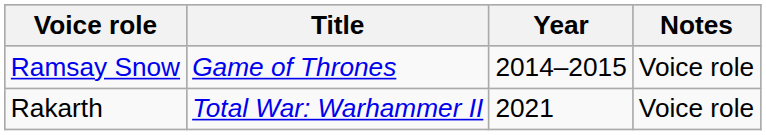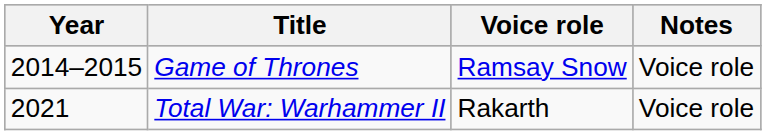 <table class="wikitable sortable">
 <tr>
+<th>Year</th>
+<th>Title</th>
 <th>Voice role</th>
-<th>Title</th>
-<th>Year</th>
 <th class="unsortable">Notes</th>
 </tr>
 <tr>
+<td>2014–2015</td>
+<td><em><a href='#'>Game of Thrones</a></em></td>
 <td><a href='#'>Ramsay Snow</a></td>
-<td><em><a href='#'>Game of Thrones</a></em></td>
-<td>2014–2015</td>
 <td>Voice role</td>
 </tr>
 <tr>
+<td>2021</td>
+<td><em><a href='#'>Total War: Warhammer II</a></em></td>
 <td>Rakarth</td>
-<td><em><a href='#'>Total War: Warhammer II</a></em></td>
-<td>2021</td>
 <td>Voice role</td>
 </tr>
 </table>
